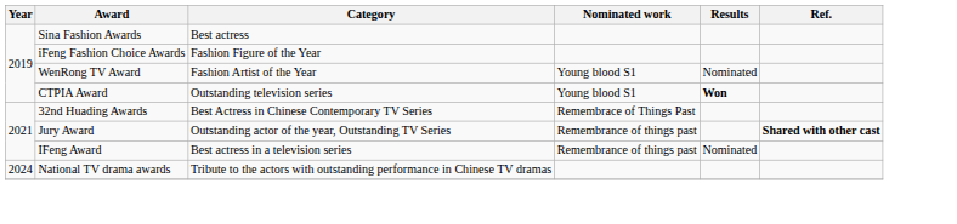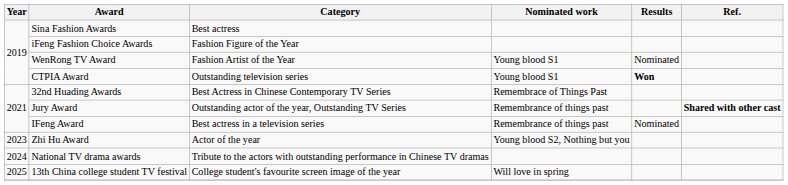 <table class="wikitable">
 <tr>
 <th>Year</th>
 <th>Award</th>
 <th>Category</th>
 <th>Nominated work</th>
 <th>Results</th>
 <th>Ref.</th>
 </tr>
 <tr>
 <td rowspan="4">2019</td>
 <td>Sina Fashion Awards</td>
 <td>Best actress</td>
 <td></td>
 <td></td>
 <td></td>
 </tr>
 <tr>
 <td>iFeng Fashion Choice Awards</td>
 <td>Fashion Figure of the Year</td>
 <td></td>
 <td></td>
 <td></td>
 </tr>
 <tr>
 <td>WenRong TV Award</td>
 <td>Fashion Artist of the Year</td>
 <td>Young blood S1</td>
 <td>Nominated</td>
 <td></td>
 </tr>
 <tr>
 <td>CTPIA Award</td>
 <td>Outstanding television series</td>
 <td>Young blood S1</td>
 <td><strong>Won</strong></td>
 <td></td>
 </tr>
 <tr>
 <td rowspan="3">2021</td>
 <td>32nd Huading Awards</td>
 <td>Best Actress in Chinese Contemporary TV Series</td>
 <td>Remembrace of Things Past</td>
 <td></td>
 <td></td>
 </tr>
 <tr>
 <td>Jury Award</td>
 <td>Outstanding actor of the year, Outstanding TV Series</td>
 <td>Remembrance of things past</td>
 <td></td>
 <td><strong>Shared with other cast</strong></td>
 </tr>
 <tr>
 <td>IFeng Award</td>
 <td>Best actress in a television series</td>
 <td>Remembrance of things past</td>
 <td>Nominated</td>
 <td></td>
 </tr>
 <tr>
+<td>2023</td>
+<td>Zhi Hu Award</td>
+<td>Actor of the year</td>
+<td>Young blood S2, Nothing but you</td>
+<td></td>
+<td></td>
+</tr>
+<tr>
 <td>2024</td>
 <td>National TV drama awards</td>
 <td>Tribute to the actors with outstanding performance in Chinese TV dramas</td>
 <td></td>
 <td></td>
 <td></td>
 </tr>
 <tr>
+<td>2025</td>
+<td>13th China college student TV festival</td>
+<td>College student's favourite screen image of the year</td>
+<td>Will love in spring</td>
+<td></td>
+<td></td>
+</tr>
+<tr>
 </tr>
 </table>
